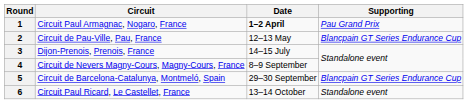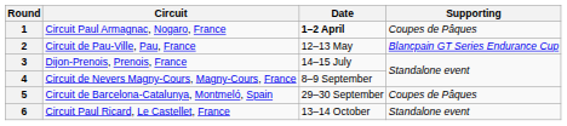 <table class="wikitable" style="font-size: 85%;">
 <tr>
 <th>Round</th>
 <th>Circuit</th>
 <th>Date</th>
 <th>Supporting</th>
 </tr>
 <tr>
 <th>1</th>
 <td> <a href='#'>Circuit Paul Armagnac</a>, <a href='#'>Nogaro</a>, <a href='#'>France</a></td>
 <td><strong>1–2 April</strong></td>
-<td><em><a href='#'>Pau Grand Prix</a></em></td>
+<td><em>Coupes de Pâques</em></td>
 </tr>
 <tr>
 <th>2</th>
 <td> <a href='#'>Circuit de Pau-Ville</a>, <a href='#'>Pau</a>, <a href='#'>France</a></td>
 <td>12–13 May</td>
 <td><em><a href='#'>Blancpain GT Series Endurance Cup</a></em></td>
 </tr>
 <tr>
 <th>3</th>
 <td> <a href='#'>Dijon-Prenois</a>, <a href='#'>Prenois</a>, <a href='#'>France</a></td>
 <td>14–15 July</td>
 <td rowspan=2><em>Standalone event</em></td>
 </tr>
 <tr>
 <th>4</th>
 <td> <a href='#'>Circuit de Nevers Magny-Cours</a>, <a href='#'>Magny-Cours</a>, <a href='#'>France</a></td>
 <td>8–9 September</td>
 </tr>
 <tr>
 <th>5</th>
 <td> <a href='#'>Circuit de Barcelona-Catalunya</a>, <a href='#'>Montmeló</a>, <a href='#'>Spain</a></td>
 <td>29–30 September</td>
-<td><em><a href='#'>Blancpain GT Series Endurance Cup</a></em></td>
+<td><em>Coupes de Pâques</em></td>
 </tr>
 <tr>
 <th>6</th>
 <td> <a href='#'>Circuit Paul Ricard</a>, <a href='#'>Le Castellet</a>, <a href='#'>France</a></td>
 <td>13–14 October</td>
 <td><em>Standalone event</em></td>
 </tr>
 </table>
